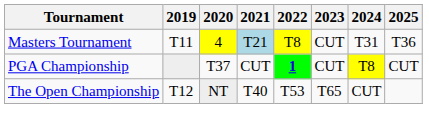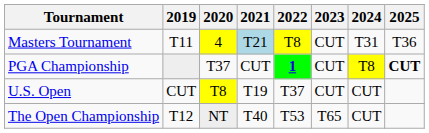 <table class="wikitable" style="font-size:95%;text-align:center;">
 <tr>
 <th>Tournament</th>
 <th>2019</th>
 <th>2020</th>
 <th>2021</th>
 <th>2022</th>
 <th>2023</th>
 <th>2024</th>
 <th>2025</th>
 </tr>
 <tr>
 <td align=left><a href='#'>Masters Tournament</a></td>
 <td>T11</td>
 <td style="background:yellow;">4</td>
 <td style="background: lightblue;">T21</td>
 <td style="background:yellow;">T8</td>
 <td>CUT</td>
 <td>T31</td>
 <td>T36</td>
 </tr>
 <tr>
 <td align=left><a href='#'>PGA Championship</a></td>
 <td style="background:#eeeeee;"></td>
 <td>T37</td>
 <td>CUT</td>
 <td style="background:lime;"><strong><a href='#'>1</a></strong></td>
 <td>CUT</td>
 <td style="background:yellow;">T8</td>
+<td><strong>CUT</strong></td>
+</tr>
+<tr>
+<td align=left><a href='#'>U.S. Open</a></td>
 <td>CUT</td>
+<td style="background:yellow;">T8</td>
+<td>T19</td>
+<td>T37</td>
+<td>CUT</td>
+<td>CUT</td>
+<td></td>
 </tr>
 <tr>
 <td align=left><a href='#'>The Open Championship</a></td>
 <td>T12</td>
 <td style="background:#eeeeee;">NT</td>
 <td>T40</td>
 <td>T53</td>
 <td>T65</td>
 <td>CUT</td>
 <td></td>
 </tr>
 </table>
